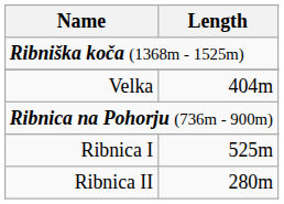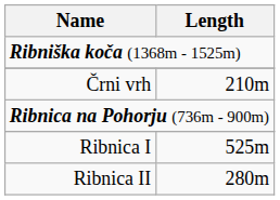 <table class="wikitable" style="font-size:95%;">
 <tr>
 <th>Name</th>
 <th>Length</th>
 </tr>
 <tr>
 <td colspan="2"><strong><em>Ribniška koča</em></strong> <small>(1368m - 1525m)</small></td>
 </tr>
 <tr>
 </tr>
 <tr align=right>
-<td>Velka</td>
-<td>404m</td>
+<td>Črni vrh</td>
+<td>210m</td>
 </tr>
 <tr>
 <td colspan="2"><strong><em>Ribnica na Pohorju</em></strong> <small>(736m - 900m)</small></td>
 </tr>
 <tr>
 </tr>
 <tr align=right>
 <td>Ribnica I</td>
 <td>525m</td>
 </tr>
 <tr align=right>
 <td>Ribnica II</td>
 <td>280m</td>
 </tr>
 </table>
